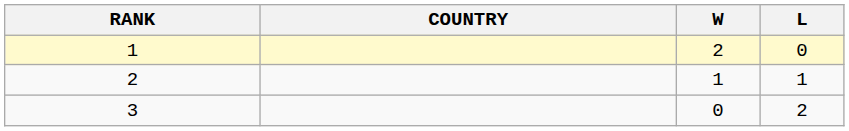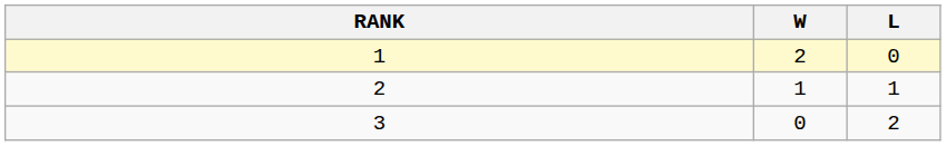 <table class="wikitable" style=" text-align:center; font-size:110%;" width="50%">
 <tr>
 <th width="5">RANK</th>
-<th width="45">COUNTRY</th>
 <th width=10%>W</th>
 <th width=10%>L</th>
 </tr>
 <tr style=background:lemonchiffon>
 <td>1</td>
-<td align=left></td>
 <td>2</td>
 <td>0</td>
 </tr>
 <tr>
 <td>2</td>
-<td align=left></td>
 <td>1</td>
 <td>1</td>
 </tr>
 <tr>
 <td>3</td>
-<td align=left></td>
 <td>0</td>
 <td>2</td>
 </tr>
 </table>
